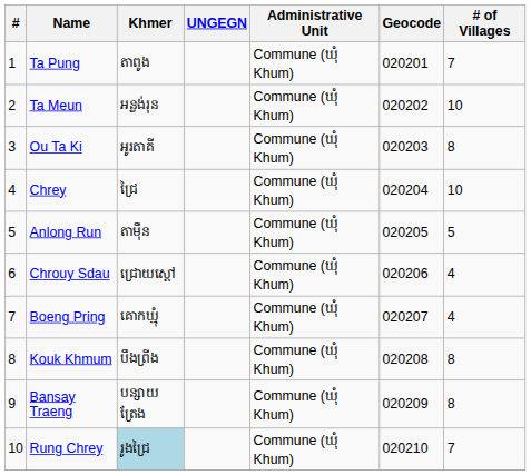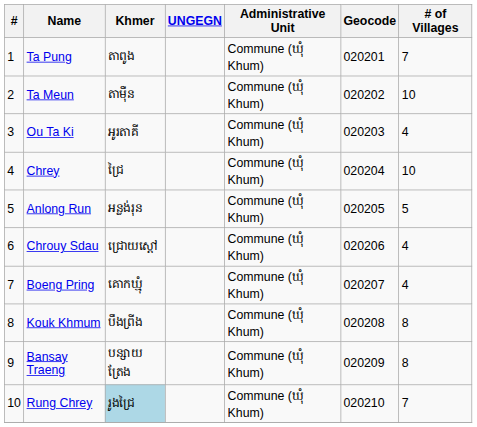 <table class="wikitable sortable">
 <tr>
 <th>#</th>
 <th>Name</th>
 <th>Khmer</th>
 <th><a href='#'>UNGEGN</a></th>
 <th>Administrative Unit</th>
 <th>Geocode</th>
 <th># of Villages</th>
 </tr>
 <tr>
 <td>1</td>
 <td><a href='#'>Ta Pung</a></td>
 <td>តាពូង</td>
 <td></td>
 <td>Commune (ឃុំ Khum)</td>
 <td>020201</td>
 <td>7</td>
 </tr>
 <tr>
 <td>2</td>
 <td><a href='#'>Ta Meun</a></td>
-<td>អន្លង់រុន</td>
+<td>តាម៉ឺន</td>
 <td></td>
 <td>Commune (ឃុំ Khum)</td>
 <td>020202</td>
 <td>10</td>
 </tr>
 <tr>
 <td>3</td>
 <td><a href='#'>Ou Ta Ki</a></td>
 <td>អូរតាគី</td>
 <td></td>
 <td>Commune (ឃុំ Khum)</td>
 <td>020203</td>
-<td>8</td>
+<td>4</td>
 </tr>
 <tr>
 <td>4</td>
 <td><a href='#'>Chrey</a></td>
 <td>ជ្រៃ</td>
 <td></td>
 <td>Commune (ឃុំ Khum)</td>
 <td>020204</td>
 <td>10</td>
 </tr>
 <tr>
 <td>5</td>
 <td><a href='#'>Anlong Run</a></td>
-<td>តាម៉ឺន</td>
+<td>អន្លង់រុន</td>
 <td></td>
 <td>Commune (ឃុំ Khum)</td>
 <td>020205</td>
 <td>5</td>
 </tr>
 <tr>
 <td>6</td>
 <td><a href='#'>Chrouy Sdau</a></td>
 <td>ជ្រោយស្ដៅ</td>
 <td></td>
 <td>Commune (ឃុំ Khum)</td>
 <td>020206</td>
 <td>4</td>
 </tr>
 <tr>
 <td>7</td>
 <td><a href='#'>Boeng Pring</a></td>
 <td>គោកឃ្មុំ</td>
 <td></td>
 <td>Commune (ឃុំ Khum)</td>
 <td>020207</td>
 <td>4</td>
 </tr>
 <tr>
 <td>8</td>
 <td><a href='#'>Kouk Khmum</a></td>
 <td>បឹងព្រីង</td>
 <td></td>
 <td>Commune (ឃុំ Khum)</td>
 <td>020208</td>
 <td>8</td>
 </tr>
 <tr>
 <td>9</td>
 <td><a href='#'>Bansay Traeng</a></td>
 <td>បន្សាយត្រែង</td>
 <td></td>
 <td>Commune (ឃុំ Khum)</td>
 <td>020209</td>
 <td>8</td>
 </tr>
 <tr>
 <td>10</td>
 <td><a href='#'>Rung Chrey</a></td>
 <td style="background: lightblue;">រូងជ្រៃ</td>
 <td></td>
 <td>Commune (ឃុំ Khum)</td>
 <td>020210</td>
 <td>7</td>
 </tr>
 <tr>
 </tr>
 </table>
